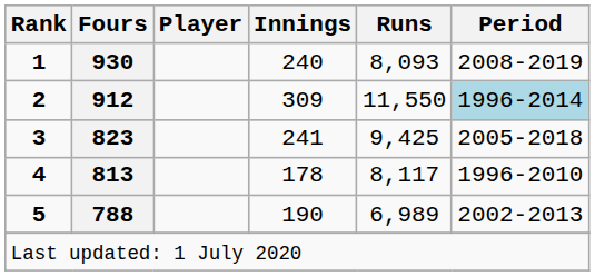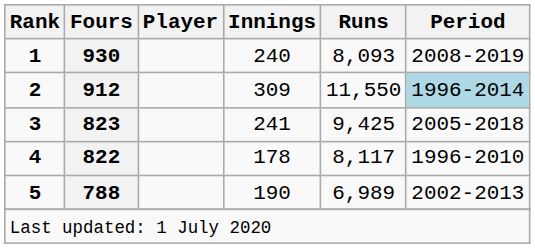 <table class="wikitable plainrowheaders sortable">
 <tr>
 <th scope=col>Rank</th>
 <th scope=col>Fours</th>
 <th scope=col>Player</th>
 <th scope=col>Innings</th>
 <th scope=col>Runs</th>
 <th scope=col>Period</th>
 </tr>
 <tr>
 <td align=center><strong>1</strong></td>
 <th scope=row style="text-align:center;">930</th>
 <td></td>
 <td align=center>240</td>
 <td align=center>8,093</td>
 <td>2008-2019</td>
 </tr>
 <tr>
 <td align=center><strong>2</strong></td>
 <th scope=row style=text-align:center;>912</th>
 <td></td>
 <td align=center>309</td>
 <td align=center>11,550</td>
 <td style="background: lightblue;">1996-2014</td>
 </tr>
 <tr>
 <td align=center><strong>3</strong></td>
 <th scope=row style=text-align:center;>823</th>
 <td></td>
 <td align=center>241</td>
 <td align=center>9,425</td>
 <td>2005-2018</td>
 </tr>
 <tr>
 <td align=center><strong>4</strong></td>
-<th scope=row style=text-align:center;>813</th>
+<th scope=row style=text-align:center;>822</th>
 <td></td>
 <td align=center>178</td>
 <td align=center>8,117</td>
 <td>1996-2010</td>
 </tr>
 <tr>
 <td align=center><strong>5</strong></td>
 <th scope=row style=text-align:center;>788</th>
 <td></td>
 <td align=center>190</td>
 <td align=center>6,989</td>
 <td>2002-2013</td>
 </tr>
 <tr>
 </tr>
 <tr class=sortbottom>
 <td colspan=6><small>Last updated: 1 July 2020</small></td>
 </tr>
 </table>
